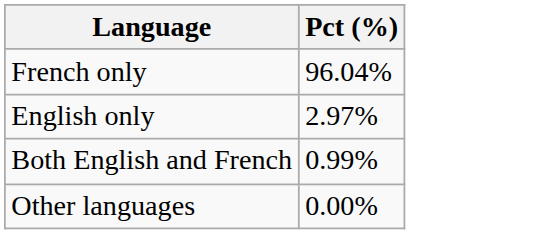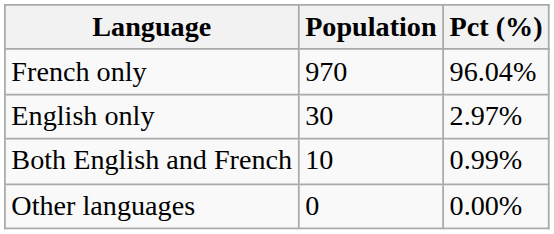 <table class="wikitable">
 <tr>
 <th>Language</th>
+<th>Population</th>
 <th>Pct (%)</th>
 </tr>
 <tr>
 <td>French only</td>
+<td>970</td>
 <td>96.04%</td>
 </tr>
 <tr>
 <td>English only</td>
+<td>30</td>
 <td>2.97%</td>
 </tr>
 <tr>
 <td>Both English and French</td>
+<td>10</td>
 <td>0.99%</td>
 </tr>
 <tr>
 <td>Other languages</td>
+<td>0</td>
 <td>0.00%</td>
 </tr>
 </table>
